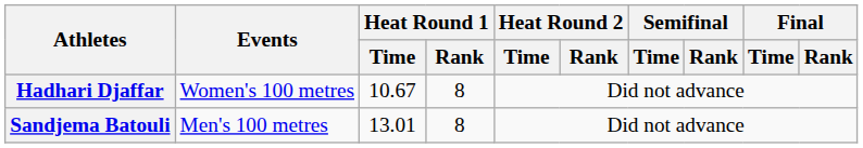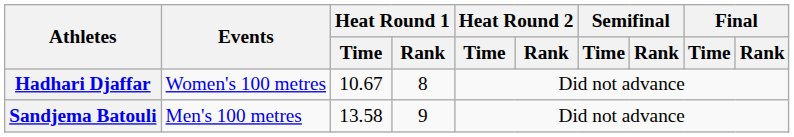 <table class=wikitable plainrowheaders style=font-size:90%>
 <tr>
 <th scope="col" rowspan=2>Athletes</th>
 <th scope="col" rowspan=2>Events</th>
 <th scope="col" colspan=2>Heat Round 1</th>
 <th scope="col" colspan=2>Heat Round 2</th>
 <th scope="col" colspan=2>Semifinal</th>
 <th scope="col" colspan=2>Final</th>
 </tr>
 <tr>
 <th>Time</th>
 <th>Rank</th>
 <th>Time</th>
 <th>Rank</th>
 <th>Time</th>
 <th>Rank</th>
 <th>Time</th>
 <th>Rank</th>
 </tr>
 <tr>
 <th scope="row"><a href='#'>Hadhari Djaffar</a></th>
 <td><a href='#'>Women's 100 metres</a></td>
 <td align=center>10.67</td>
 <td align=center>8</td>
 <td align=center colspan=6>Did not advance</td>
 </tr>
 <tr>
 <th scope="row"><a href='#'>Sandjema Batouli</a></th>
 <td><a href='#'>Men's 100 metres</a></td>
-<td align=center>13.01</td>
-<td align=center>8</td>
+<td align=center>13.58</td>
+<td align=center>9</td>
 <td align=center colspan=6>Did not advance</td>
 </tr>
 </table>
